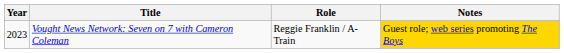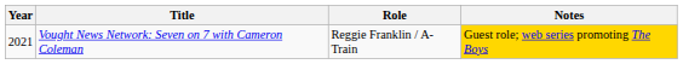 <table class="wikitable sortable">
 <tr>
 <th>Year</th>
 <th>Title</th>
 <th>Role</th>
 <th>Notes</th>
 </tr>
 <tr>
-<td>2023</td>
+<td>2021</td>
 <td><em><a href='#'>Vought News Network: Seven on 7 with Cameron Coleman</a></em></td>
 <td>Reggie Franklin / A-Train</td>
 <td style="background: gold;">Guest role; <a href='#'>web series</a> promoting <em><a href='#'>The Boys</a></em></td>
 </tr>
 </table>
